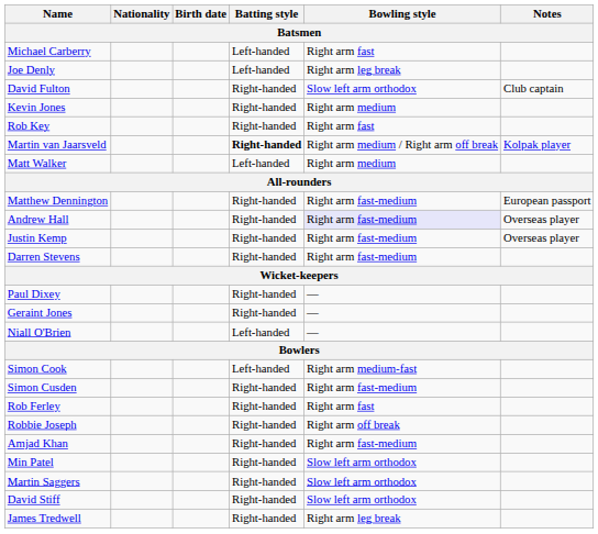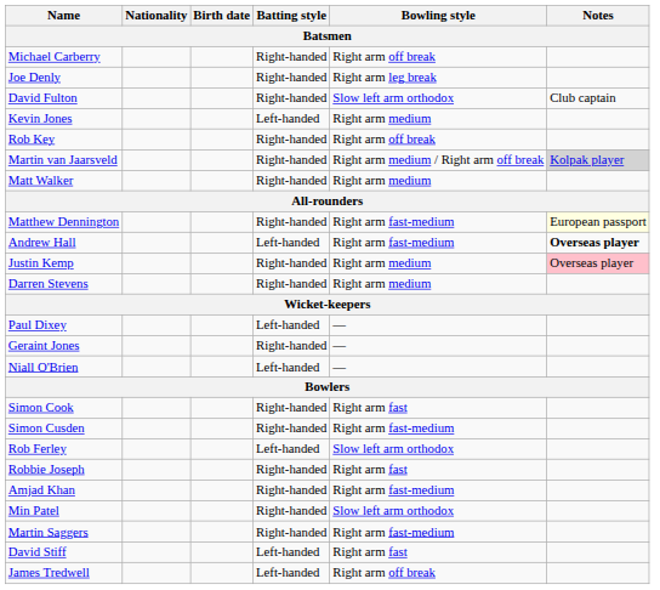 <table class="wikitable">
 <tr>
 <th>Name</th>
 <th>Nationality</th>
 <th>Birth date</th>
 <th>Batting style</th>
 <th>Bowling style</th>
 <th>Notes</th>
 </tr>
 <tr>
 <th colspan="6">Batsmen</th>
 </tr>
 <tr>
 <td><a href='#'>Michael Carberry</a></td>
 <td></td>
 <td></td>
-<td>Left-handed</td>
-<td>Right arm <a href='#'>fast</a></td>
+<td>Right-handed</td>
+<td>Right arm <a href='#'>off break</a></td>
 <td></td>
 </tr>
 <tr>
 <td><a href='#'>Joe Denly</a></td>
 <td></td>
 <td></td>
-<td>Left-handed</td>
+<td>Right-handed</td>
 <td>Right arm <a href='#'>leg break</a></td>
 <td></td>
 </tr>
 <tr>
 <td><a href='#'>David Fulton</a></td>
 <td></td>
 <td></td>
 <td>Right-handed</td>
 <td><a href='#'>Slow left arm orthodox</a></td>
 <td>Club captain</td>
 </tr>
 <tr>
 <td><a href='#'>Kevin Jones</a></td>
 <td></td>
 <td></td>
-<td>Right-handed</td>
+<td>Left-handed</td>
 <td>Right arm <a href='#'>medium</a></td>
 <td></td>
 </tr>
 <tr>
 <td><a href='#'>Rob Key</a></td>
 <td></td>
 <td></td>
 <td>Right-handed</td>
-<td>Right arm <a href='#'>fast</a></td>
+<td>Right arm <a href='#'>off break</a></td>
 <td></td>
 </tr>
 <tr>
 <td><a href='#'>Martin van Jaarsveld</a></td>
 <td></td>
 <td></td>
-<td><strong>Right-handed</strong></td>
+<td>Right-handed</td>
 <td>Right arm <a href='#'>medium</a> / Right arm <a href='#'>off break</a></td>
-<td><a href='#'>Kolpak player</a></td>
+<td style="background: lightgrey;"><a href='#'>Kolpak player</a></td>
 </tr>
 <tr>
 <td><a href='#'>Matt Walker</a></td>
 <td></td>
 <td></td>
-<td>Left-handed</td>
+<td>Right-handed</td>
 <td>Right arm <a href='#'>medium</a></td>
 <td></td>
 </tr>
 <tr>
 <th colspan="6">All-rounders</th>
 </tr>
 <tr>
 <td><a href='#'>Matthew Dennington</a></td>
 <td></td>
 <td></td>
 <td>Right-handed</td>
 <td>Right arm <a href='#'>fast-medium</a></td>
-<td>European passport</td>
+<td style="background: lightyellow;">European passport</td>
 </tr>
 <tr>
 <td><a href='#'>Andrew Hall</a></td>
 <td></td>
 <td></td>
-<td>Right-handed</td>
-<td style="background: lavender;">Right arm <a href='#'>fast-medium</a></td>
-<td>Overseas player</td>
+<td>Left-handed</td>
+<td>Right arm <a href='#'>fast-medium</a></td>
+<td><strong>Overseas player</strong></td>
 </tr>
 <tr>
 <td><a href='#'>Justin Kemp</a></td>
 <td></td>
 <td></td>
 <td>Right-handed</td>
-<td>Right arm <a href='#'>fast-medium</a></td>
-<td>Overseas player</td>
+<td>Right arm <a href='#'>medium</a></td>
+<td style="background: pink;">Overseas player</td>
 </tr>
 <tr>
 <td><a href='#'>Darren Stevens</a></td>
 <td></td>
 <td></td>
 <td>Right-handed</td>
-<td>Right arm <a href='#'>fast-medium</a></td>
+<td>Right arm <a href='#'>medium</a></td>
 <td></td>
 </tr>
 <tr>
 <th colspan="6">Wicket-keepers</th>
 </tr>
 <tr>
 <td><a href='#'>Paul Dixey</a></td>
 <td></td>
 <td></td>
-<td>Right-handed</td>
+<td>Left-handed</td>
 <td>—</td>
 <td></td>
 </tr>
 <tr>
 <td><a href='#'>Geraint Jones</a></td>
 <td></td>
 <td></td>
 <td>Right-handed</td>
 <td>—</td>
 <td></td>
 </tr>
 <tr>
 <td><a href='#'>Niall O'Brien</a></td>
 <td></td>
 <td></td>
 <td>Left-handed</td>
 <td>—</td>
 <td></td>
 </tr>
 <tr>
 <th colspan="6">Bowlers</th>
 </tr>
 <tr>
 <td><a href='#'>Simon Cook</a></td>
 <td></td>
 <td></td>
-<td>Left-handed</td>
-<td>Right arm <a href='#'>medium-fast</a></td>
+<td>Right-handed</td>
+<td>Right arm <a href='#'>fast</a></td>
 <td></td>
 </tr>
 <tr>
 <td><a href='#'>Simon Cusden</a></td>
 <td></td>
 <td></td>
 <td>Right-handed</td>
 <td>Right arm <a href='#'>fast-medium</a></td>
 <td></td>
 </tr>
 <tr>
 <td><a href='#'>Rob Ferley</a></td>
 <td></td>
 <td></td>
-<td>Right-handed</td>
-<td>Right arm <a href='#'>fast</a></td>
+<td>Left-handed</td>
+<td><a href='#'>Slow left arm orthodox</a></td>
 <td></td>
 </tr>
 <tr>
 <td><a href='#'>Robbie Joseph</a></td>
 <td></td>
 <td></td>
 <td>Right-handed</td>
-<td>Right arm <a href='#'>off break</a></td>
+<td>Right arm <a href='#'>fast</a></td>
 <td></td>
 </tr>
 <tr>
 <td><a href='#'>Amjad Khan</a></td>
 <td></td>
 <td></td>
 <td>Right-handed</td>
 <td>Right arm <a href='#'>fast-medium</a></td>
 <td></td>
 </tr>
 <tr>
 <td><a href='#'>Min Patel</a></td>
 <td></td>
 <td></td>
 <td>Right-handed</td>
 <td><a href='#'>Slow left arm orthodox</a></td>
 <td></td>
 </tr>
 <tr>
 <td><a href='#'>Martin Saggers</a></td>
 <td></td>
 <td></td>
 <td>Right-handed</td>
-<td><a href='#'>Slow left arm orthodox</a></td>
+<td>Right arm <a href='#'>fast-medium</a></td>
 <td></td>
 </tr>
 <tr>
 <td><a href='#'>David Stiff</a></td>
 <td></td>
 <td></td>
-<td>Right-handed</td>
-<td><a href='#'>Slow left arm orthodox</a></td>
+<td>Left-handed</td>
+<td>Right arm <a href='#'>fast</a></td>
 <td></td>
 </tr>
 <tr>
 <td><a href='#'>James Tredwell</a></td>
 <td></td>
 <td></td>
-<td>Right-handed</td>
-<td>Right arm <a href='#'>leg break</a></td>
+<td>Left-handed</td>
+<td>Right arm <a href='#'>off break</a></td>
 <td></td>
 </tr>
 </table>
